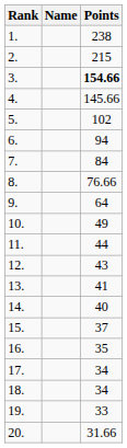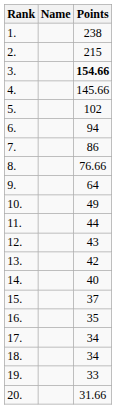 <table class="wikitable sortable">
 <tr>
 <th>Rank</th>
 <th>Name</th>
 <th>Points</th>
 </tr>
 <tr>
 <td>1.</td>
 <td></td>
 <td align=center>238</td>
 </tr>
 <tr>
 <td>2.</td>
 <td></td>
 <td align=center>215</td>
 </tr>
 <tr>
 <td>3.</td>
 <td></td>
 <td align=center><strong>154.66</strong></td>
 </tr>
 <tr>
 <td>4.</td>
 <td></td>
 <td align=center>145.66</td>
 </tr>
 <tr>
 <td>5.</td>
 <td></td>
 <td align=center>102</td>
 </tr>
 <tr>
 <td>6.</td>
 <td></td>
 <td align=center>94</td>
 </tr>
 <tr>
 <td>7.</td>
 <td></td>
-<td align=center>84</td>
+<td align=center>86</td>
 </tr>
 <tr>
 <td>8.</td>
 <td></td>
 <td align=center>76.66</td>
 </tr>
 <tr>
 <td>9.</td>
 <td></td>
 <td align=center>64</td>
 </tr>
 <tr>
 <td>10.</td>
 <td></td>
 <td align=center>49</td>
 </tr>
 <tr>
 <td>11.</td>
 <td></td>
 <td align=center>44</td>
 </tr>
 <tr>
 <td>12.</td>
 <td></td>
 <td align=center>43</td>
 </tr>
 <tr>
 <td>13.</td>
 <td></td>
-<td align=center>41</td>
+<td align=center>42</td>
 </tr>
 <tr>
 <td>14.</td>
 <td></td>
 <td align=center>40</td>
 </tr>
 <tr>
 <td>15.</td>
 <td></td>
 <td align=center>37</td>
 </tr>
 <tr>
 <td>16.</td>
 <td></td>
 <td align=center>35</td>
 </tr>
 <tr>
 <td>17.</td>
 <td></td>
 <td align=center>34</td>
 </tr>
 <tr>
 <td>18.</td>
 <td></td>
 <td align=center>34</td>
 </tr>
 <tr>
 <td>19.</td>
 <td></td>
 <td align=center>33</td>
 </tr>
 <tr>
 <td>20.</td>
 <td></td>
 <td align=center>31.66</td>
 </tr>
 </table>
